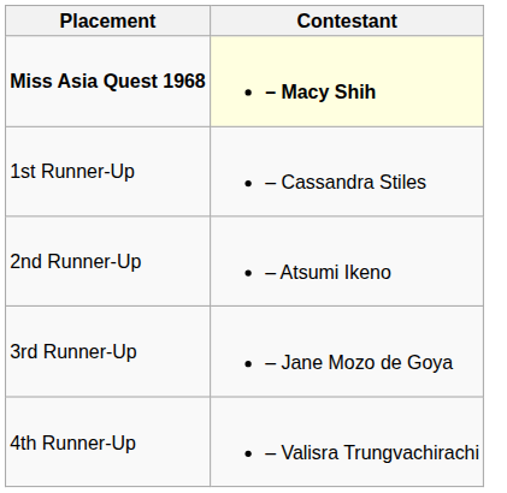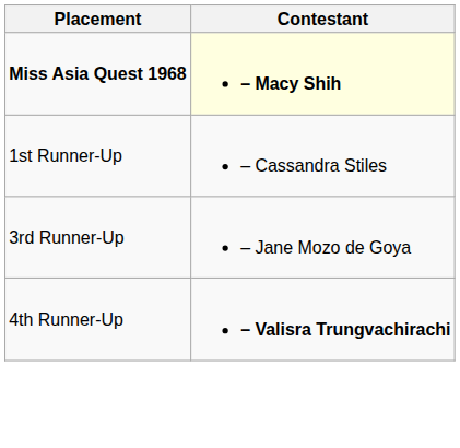 <table class="wikitable sortable" style="font-size: 95%;">
 <tr>
 <th>Placement</th>
 <th>Contestant</th>
 </tr>
 <tr>
 <td><strong>Miss Asia Quest 1968</strong></td>
 <td style="background: lightyellow;"><br><ul><li><strong> – Macy Shih</strong></li></ul></td>
 </tr>
 <tr>
 <td>1st Runner-Up</td>
 <td><br><ul><li> – Cassandra Stiles</li></ul></td>
 </tr>
 <tr>
-<td>2nd Runner-Up</td>
-<td><br><ul><li> – Atsumi Ikeno</li></ul></td>
-</tr>
-<tr>
 <td>3rd Runner-Up</td>
 <td><br><ul><li> – Jane Mozo de Goya</li></ul></td>
 </tr>
 <tr>
 <td>4th Runner-Up</td>
-<td><br><ul><li> – Valisra Trungvachirachi</li></ul></td>
+<td><strong><br><ul><li> – Valisra Trungvachirachi</li></ul></strong></td>
 </tr>
 </table>
